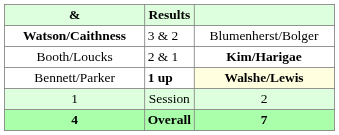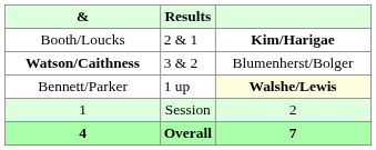 <table border="1" cellpadding="3" style="border-collapse: collapse; text-align:center;">
 <tr style="background:#ddffdd;">
 <th width=160> & </th>
 <th>Results</th>
 <th width=160></th>
 </tr>
 <tr>
+<td>Booth/Loucks</td>
+<td align=left> 2 & 1</td>
+<td><strong>Kim/Harigae</strong></td>
+</tr>
+<tr>
 <td><strong>Watson/Caithness</strong></td>
 <td align=left> 3 & 2</td>
 <td>Blumenherst/Bolger</td>
 </tr>
 <tr>
-<td>Booth/Loucks</td>
-<td align=left> 2 & 1</td>
-<td><strong>Kim/Harigae</strong></td>
-</tr>
-<tr>
 <td>Bennett/Parker</td>
-<td align=left><strong> 1 up</strong></td>
+<td align=left> 1 up</td>
 <td style="background: lightyellow;"><strong>Walshe/Lewis</strong></td>
 </tr>
 <tr style="background:#ddffdd;">
 <td>1</td>
 <td>Session</td>
 <td>2</td>
 </tr>
 <tr style="background:#aaffaa;">
 <th>4</th>
 <th>Overall</th>
 <th>7</th>
 </tr>
 </table>
